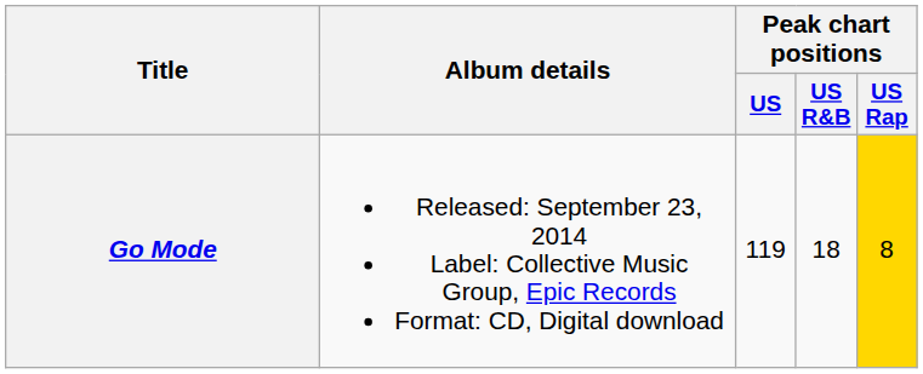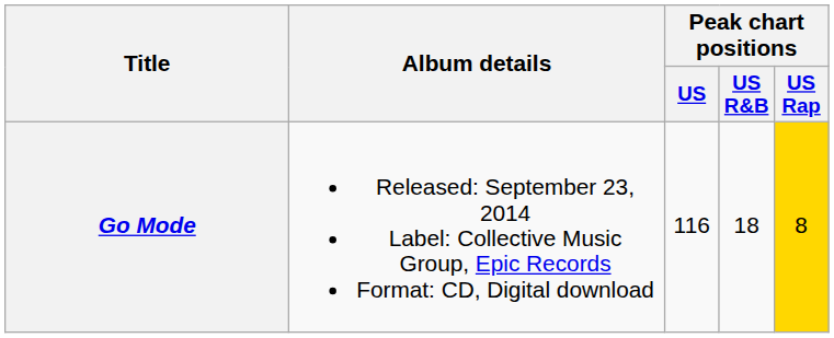 <table class="wikitable plainrowheaders" style="text-align:center;">
 <tr>
 <th scope="col" rowspan="2" style="width:12em;">Title</th>
 <th scope="col" rowspan="2" style="width:16em;">Album details</th>
 <th scope="col" colspan="3">Peak chart positions</th>
 </tr>
 <tr>
 <th scope="col" style="width:2.2em;font-size:90%;"><a href='#'>US</a><br></th>
 <th scope="col" style="width:2.2em;font-size:90%;"><a href='#'>US R&B</a><br></th>
 <th scope="col" style="width:2.2em;font-size:90%;"><a href='#'>US Rap</a><br></th>
 </tr>
 <tr>
 <th scope="row"><em><a href='#'>Go Mode</a></em></th>
 <td><br><ul><li>Released: September 23, 2014</li><li>Label: Collective Music Group, <a href='#'>Epic Records</a></li><li>Format: CD, Digital download</li></ul></td>
-<td>119</td>
+<td>116</td>
 <td>18</td>
 <td style="background: gold;">8</td>
 </tr>
 </table>
